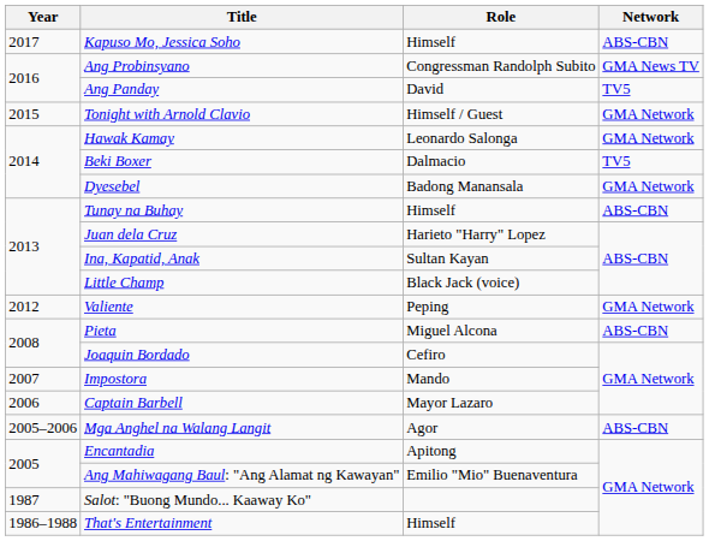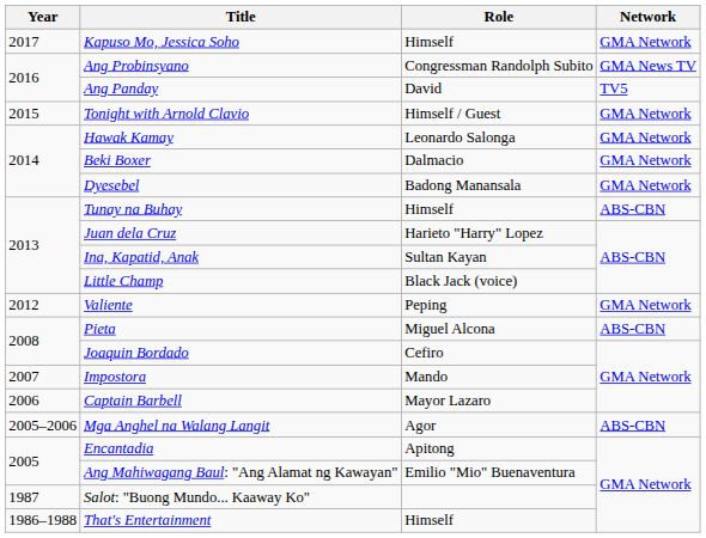 <table class="wikitable sortable" background: #f9f9f9>
 <tr bgcolor="#CCCCCC" align="center">
 <th>Year</th>
 <th>Title</th>
 <th>Role</th>
 <th>Network</th>
 </tr>
 <tr>
 <td>2017</td>
 <td><em><a href='#'>Kapuso Mo, Jessica Soho</a></em></td>
 <td>Himself</td>
-<td><a href='#'>ABS-CBN</a></td>
+<td><a href='#'>GMA Network</a></td>
 </tr>
 <tr>
 <td rowspan="2">2016</td>
 <td><em><a href='#'>Ang Probinsyano</a></em></td>
 <td>Congressman Randolph Subito</td>
 <td><a href='#'>GMA News TV</a></td>
 </tr>
 <tr>
 <td><em><a href='#'>Ang Panday</a></em></td>
 <td>David</td>
 <td><a href='#'>TV5</a></td>
 </tr>
 <tr>
 <td>2015</td>
 <td><em><a href='#'>Tonight with Arnold Clavio</a></em></td>
 <td>Himself / Guest</td>
 <td><a href='#'>GMA Network</a></td>
 </tr>
 <tr>
 <td rowspan="3">2014</td>
 <td><em><a href='#'>Hawak Kamay</a></em></td>
 <td>Leonardo Salonga</td>
 <td><a href='#'>GMA Network</a></td>
 </tr>
 <tr>
 <td><em><a href='#'>Beki Boxer</a></em></td>
 <td>Dalmacio</td>
-<td><a href='#'>TV5</a></td>
+<td><a href='#'>GMA Network</a></td>
 </tr>
 <tr>
 <td><em><a href='#'>Dyesebel</a></em></td>
 <td>Badong Manansala</td>
 <td><a href='#'>GMA Network</a></td>
 </tr>
 <tr>
 <td rowspan="4">2013</td>
 <td><em><a href='#'>Tunay na Buhay</a></em></td>
 <td>Himself</td>
 <td><a href='#'>ABS-CBN</a></td>
 </tr>
 <tr>
 <td><em><a href='#'>Juan dela Cruz</a></em></td>
 <td>Harieto "Harry" Lopez</td>
 <td rowspan="3"><a href='#'>ABS-CBN</a></td>
 </tr>
 <tr>
 <td><em><a href='#'>Ina, Kapatid, Anak</a></em></td>
 <td>Sultan Kayan</td>
 </tr>
 <tr>
 <td><em><a href='#'>Little Champ</a></em></td>
 <td>Black Jack (voice)</td>
 </tr>
 <tr>
 <td>2012</td>
 <td><em><a href='#'>Valiente</a></em></td>
 <td>Peping</td>
 <td><a href='#'>GMA Network</a></td>
 </tr>
 <tr>
 <td rowspan="2">2008</td>
 <td><em><a href='#'>Pieta</a></em></td>
 <td>Miguel Alcona</td>
 <td><a href='#'>ABS-CBN</a></td>
 </tr>
 <tr>
 <td><em><a href='#'>Joaquin Bordado</a></em></td>
 <td>Cefiro</td>
 <td rowspan="3"><a href='#'>GMA Network</a></td>
 </tr>
 <tr>
 <td>2007</td>
 <td><em><a href='#'>Impostora</a></em></td>
 <td>Mando</td>
 </tr>
 <tr>
 <td>2006</td>
 <td><em><a href='#'>Captain Barbell</a></em></td>
 <td>Mayor Lazaro</td>
 </tr>
 <tr>
 <td>2005–2006</td>
 <td><em><a href='#'>Mga Anghel na Walang Langit</a></em></td>
 <td>Agor</td>
 <td><a href='#'>ABS-CBN</a></td>
 </tr>
 <tr>
 <td rowspan="2">2005</td>
 <td><em><a href='#'>Encantadia</a></em></td>
 <td>Apitong</td>
 <td rowspan="4"><a href='#'>GMA Network</a></td>
 </tr>
 <tr>
 <td><em><a href='#'>Ang Mahiwagang Baul</a></em>: "Ang Alamat ng Kawayan"</td>
 <td>Emilio "Mio" Buenaventura</td>
 </tr>
 <tr>
 <td>1987</td>
 <td><em>Salot</em>: "Buong Mundo... Kaaway Ko"</td>
 <td></td>
 </tr>
 <tr>
 <td>1986–1988</td>
 <td><em><a href='#'>That's Entertainment</a></em></td>
 <td>Himself</td>
 </tr>
 </table>
